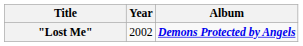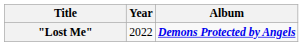 <table class="wikitable plainrowheaders" style="text-align:center;">
 <tr>
 <th scope="col" style="width:10em;">Title</th>
 <th scope="col">Year</th>
 <th scope="col">Album</th>
 </tr>
 <tr>
 <th scope="row">"Lost Me"<br></th>
-<td>2002</td>
+<td>2022</td>
 <td><strong><em><a href='#'>Demons Protected by Angels</a></em></strong></td>
 </tr>
 </table>
